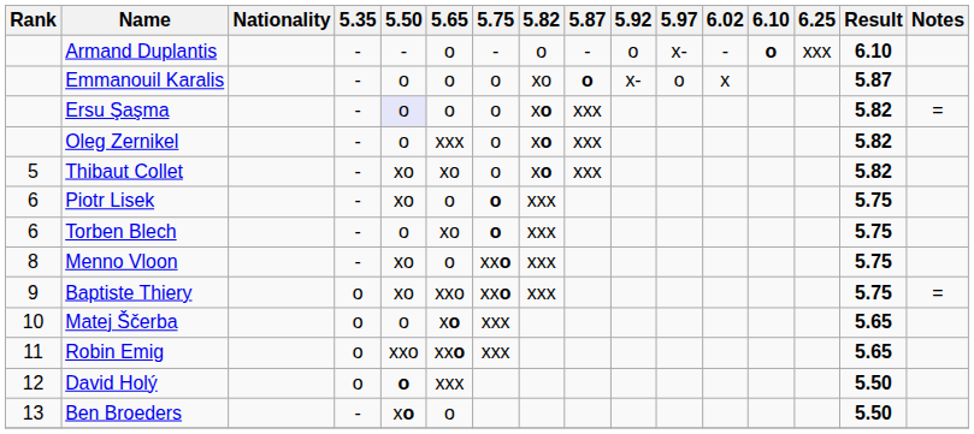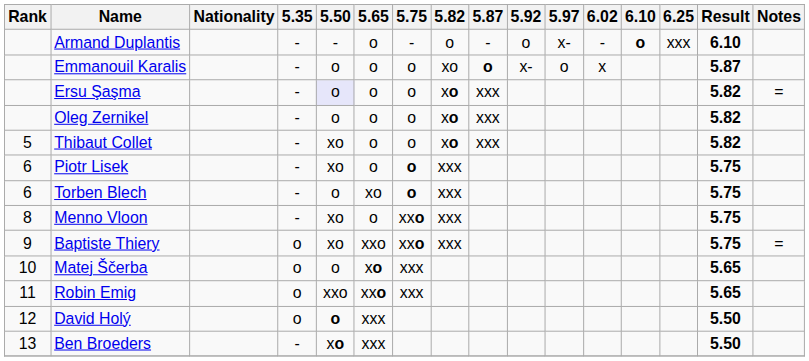 <table class="wikitable sortable" style="text-align:center">
 <tr>
 <th>Rank</th>
 <th>Name</th>
 <th>Nationality</th>
 <th>5.35</th>
 <th>5.50</th>
 <th>5.65</th>
 <th>5.75</th>
 <th>5.82</th>
 <th>5.87</th>
 <th>5.92</th>
 <th>5.97</th>
 <th>6.02</th>
 <th>6.10</th>
 <th>6.25</th>
 <th>Result</th>
 <th>Notes</th>
 </tr>
 <tr>
 <td></td>
 <td align="left"><a href='#'>Armand Duplantis</a></td>
 <td align="left"></td>
 <td>-</td>
 <td>-</td>
 <td>o</td>
 <td>-</td>
 <td>o</td>
 <td>-</td>
 <td>o</td>
 <td>x-</td>
 <td>-</td>
 <td><strong>o</strong></td>
 <td>xxx</td>
 <td><strong>6.10</strong></td>
 <td></td>
 </tr>
 <tr>
 <td></td>
 <td align="left"><a href='#'>Emmanouil Karalis</a></td>
 <td align="left"></td>
 <td>-</td>
 <td>o</td>
 <td>o</td>
 <td>o</td>
 <td>xo</td>
 <td><strong>o</strong></td>
 <td>x-</td>
 <td>o</td>
 <td>x</td>
 <td></td>
 <td></td>
 <td><strong>5.87</strong></td>
 <td></td>
 </tr>
 <tr>
 <td></td>
 <td align="left"><a href='#'>Ersu Şaşma</a></td>
 <td align="left"></td>
 <td>-</td>
 <td style="background: lavender;">o</td>
 <td>o</td>
 <td>o</td>
 <td>x<strong>o</strong></td>
 <td>xxx</td>
 <td></td>
 <td></td>
 <td></td>
 <td></td>
 <td></td>
 <td><strong>5.82</strong></td>
 <td>=</td>
 </tr>
 <tr>
 <td></td>
 <td align="left"><a href='#'>Oleg Zernikel</a></td>
 <td align="left"></td>
 <td>-</td>
 <td>o</td>
-<td>xxx</td>
+<td>o</td>
 <td>o</td>
 <td>x<strong>o</strong></td>
 <td>xxx</td>
 <td></td>
 <td></td>
 <td></td>
 <td></td>
 <td></td>
 <td><strong>5.82</strong></td>
 <td></td>
 </tr>
 <tr>
 <td>5</td>
 <td align="left"><a href='#'>Thibaut Collet</a></td>
 <td align="left"></td>
 <td>-</td>
 <td>xo</td>
-<td>xo</td>
+<td>o</td>
 <td>o</td>
 <td>x<strong>o</strong></td>
 <td>xxx</td>
 <td></td>
 <td></td>
 <td></td>
 <td></td>
 <td></td>
 <td><strong>5.82</strong></td>
 <td></td>
 </tr>
 <tr>
 <td>6</td>
 <td align="left"><a href='#'>Piotr Lisek</a></td>
 <td align="left"></td>
 <td>-</td>
 <td>xo</td>
 <td>o</td>
 <td><strong>o</strong></td>
 <td>xxx</td>
 <td></td>
 <td></td>
 <td></td>
 <td></td>
 <td></td>
 <td></td>
 <td><strong>5.75</strong></td>
 <td></td>
 </tr>
 <tr>
 <td>6</td>
 <td align="left"><a href='#'>Torben Blech</a></td>
 <td align="left"></td>
 <td>-</td>
 <td>o</td>
 <td>xo</td>
 <td><strong>o</strong></td>
 <td>xxx</td>
 <td></td>
 <td></td>
 <td></td>
 <td></td>
 <td></td>
 <td></td>
 <td><strong>5.75</strong></td>
 <td></td>
 </tr>
 <tr>
 <td>8</td>
 <td align="left"><a href='#'>Menno Vloon</a></td>
 <td align="left"></td>
 <td>-</td>
 <td>xo</td>
 <td>o</td>
 <td>xx<strong>o</strong></td>
 <td>xxx</td>
 <td></td>
 <td></td>
 <td></td>
 <td></td>
 <td></td>
 <td></td>
 <td><strong>5.75</strong></td>
 <td></td>
 </tr>
 <tr>
 <td>9</td>
 <td align="left"><a href='#'>Baptiste Thiery</a></td>
 <td align="left"></td>
 <td>o</td>
 <td>xo</td>
 <td>xxo</td>
 <td>xx<strong>o</strong></td>
 <td>xxx</td>
 <td></td>
 <td></td>
 <td></td>
 <td></td>
 <td></td>
 <td></td>
 <td><strong>5.75</strong></td>
 <td>=</td>
 </tr>
 <tr>
 <td>10</td>
 <td align="left"><a href='#'>Matej Ščerba</a></td>
 <td align="left"></td>
 <td>o</td>
 <td>o</td>
 <td>x<strong>o</strong></td>
 <td>xxx</td>
 <td></td>
 <td></td>
 <td></td>
 <td></td>
 <td></td>
 <td></td>
 <td></td>
 <td><strong>5.65</strong></td>
 <td></td>
 </tr>
 <tr>
 <td>11</td>
 <td align="left"><a href='#'>Robin Emig</a></td>
 <td align="left"></td>
 <td>o</td>
 <td>xxo</td>
 <td>xx<strong>o</strong></td>
 <td>xxx</td>
 <td></td>
 <td></td>
 <td></td>
 <td></td>
 <td></td>
 <td></td>
 <td></td>
 <td><strong>5.65</strong></td>
 <td></td>
 </tr>
 <tr>
 <td>12</td>
 <td align="left"><a href='#'>David Holý</a></td>
 <td align="left"></td>
 <td>o</td>
 <td><strong>o</strong></td>
 <td>xxx</td>
 <td></td>
 <td></td>
 <td></td>
 <td></td>
 <td></td>
 <td></td>
 <td></td>
 <td></td>
 <td><strong>5.50</strong></td>
 <td></td>
 </tr>
 <tr>
 <td>13</td>
 <td align="left"><a href='#'>Ben Broeders</a></td>
 <td align="left"></td>
 <td>-</td>
 <td>x<strong>o</strong></td>
-<td>o</td>
+<td>xxx</td>
 <td></td>
 <td></td>
 <td></td>
 <td></td>
 <td></td>
 <td></td>
 <td></td>
 <td></td>
 <td><strong>5.50</strong></td>
 <td></td>
 </tr>
 <tr>
 </tr>
 </table>
